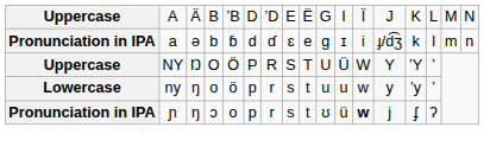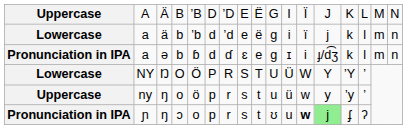 <table class="wikitable" style="text-align: center;">
 <tr>
 <th>Uppercase</th>
 <td>A</td>
 <td>Ä</td>
 <td>B</td>
 <td>ʼB</td>
 <td>D</td>
 <td>ʼD</td>
 <td>E</td>
 <td>Ë</td>
 <td>G</td>
 <td>I</td>
 <td>Ï</td>
 <td>J</td>
 <td>K</td>
 <td>L</td>
 <td>M</td>
 <td>N</td>
 </tr>
 <tr>
+<th>Lowercase</th>
+<td>a</td>
+<td>ä</td>
+<td>b</td>
+<td>ʼb</td>
+<td>d</td>
+<td>ʼd</td>
+<td>e</td>
+<td>ë</td>
+<td>g</td>
+<td>i</td>
+<td>ï</td>
+<td>j</td>
+<td>k</td>
+<td>l</td>
+<td>m</td>
+<td>n</td>
+</tr>
+<tr>
 <th>Pronunciation in IPA</th>
 <td>a</td>
 <td>ə</td>
 <td>b</td>
 <td>ɓ</td>
 <td>d</td>
 <td>ɗ</td>
 <td>ɛ</td>
 <td>e</td>
 <td>g</td>
 <td>ɪ</td>
 <td>i</td>
 <td>ɟ/d͡ʒ</td>
 <td>k</td>
 <td>l</td>
 <td>m</td>
 <td>n</td>
 </tr>
 <tr>
-<th>Uppercase</th>
+<th>Lowercase</th>
 <td>NY</td>
 <td>Ŋ</td>
 <td>O</td>
 <td>Ö</td>
 <td>P</td>
 <td>R</td>
 <td>S</td>
 <td>T</td>
 <td>U</td>
 <td>Ü</td>
 <td>W</td>
 <td>Y</td>
 <td>ʼY</td>
 <td>ʼ</td>
 </tr>
 <tr>
-<th>Lowercase</th>
+<th>Uppercase</th>
 <td>ny</td>
 <td>ŋ</td>
 <td>o</td>
 <td>ö</td>
 <td>p</td>
 <td>r</td>
 <td>s</td>
 <td>t</td>
 <td>u</td>
-<td>u</td>
+<td>ü</td>
 <td>w</td>
 <td>y</td>
 <td>ʼy</td>
 <td>ʼ</td>
 </tr>
 <tr>
 <th>Pronunciation in IPA</th>
 <td>ɲ</td>
 <td>ŋ</td>
 <td>ɔ</td>
 <td>o</td>
 <td>p</td>
 <td>r</td>
 <td>s</td>
 <td>t</td>
 <td>ʊ</td>
-<td>ü</td>
+<td>u</td>
 <td><strong>w</strong></td>
-<td>j</td>
+<td style="background: lightgreen;">j</td>
 <td>ʄ</td>
 <td>ʔ</td>
 </tr>
 </table>
